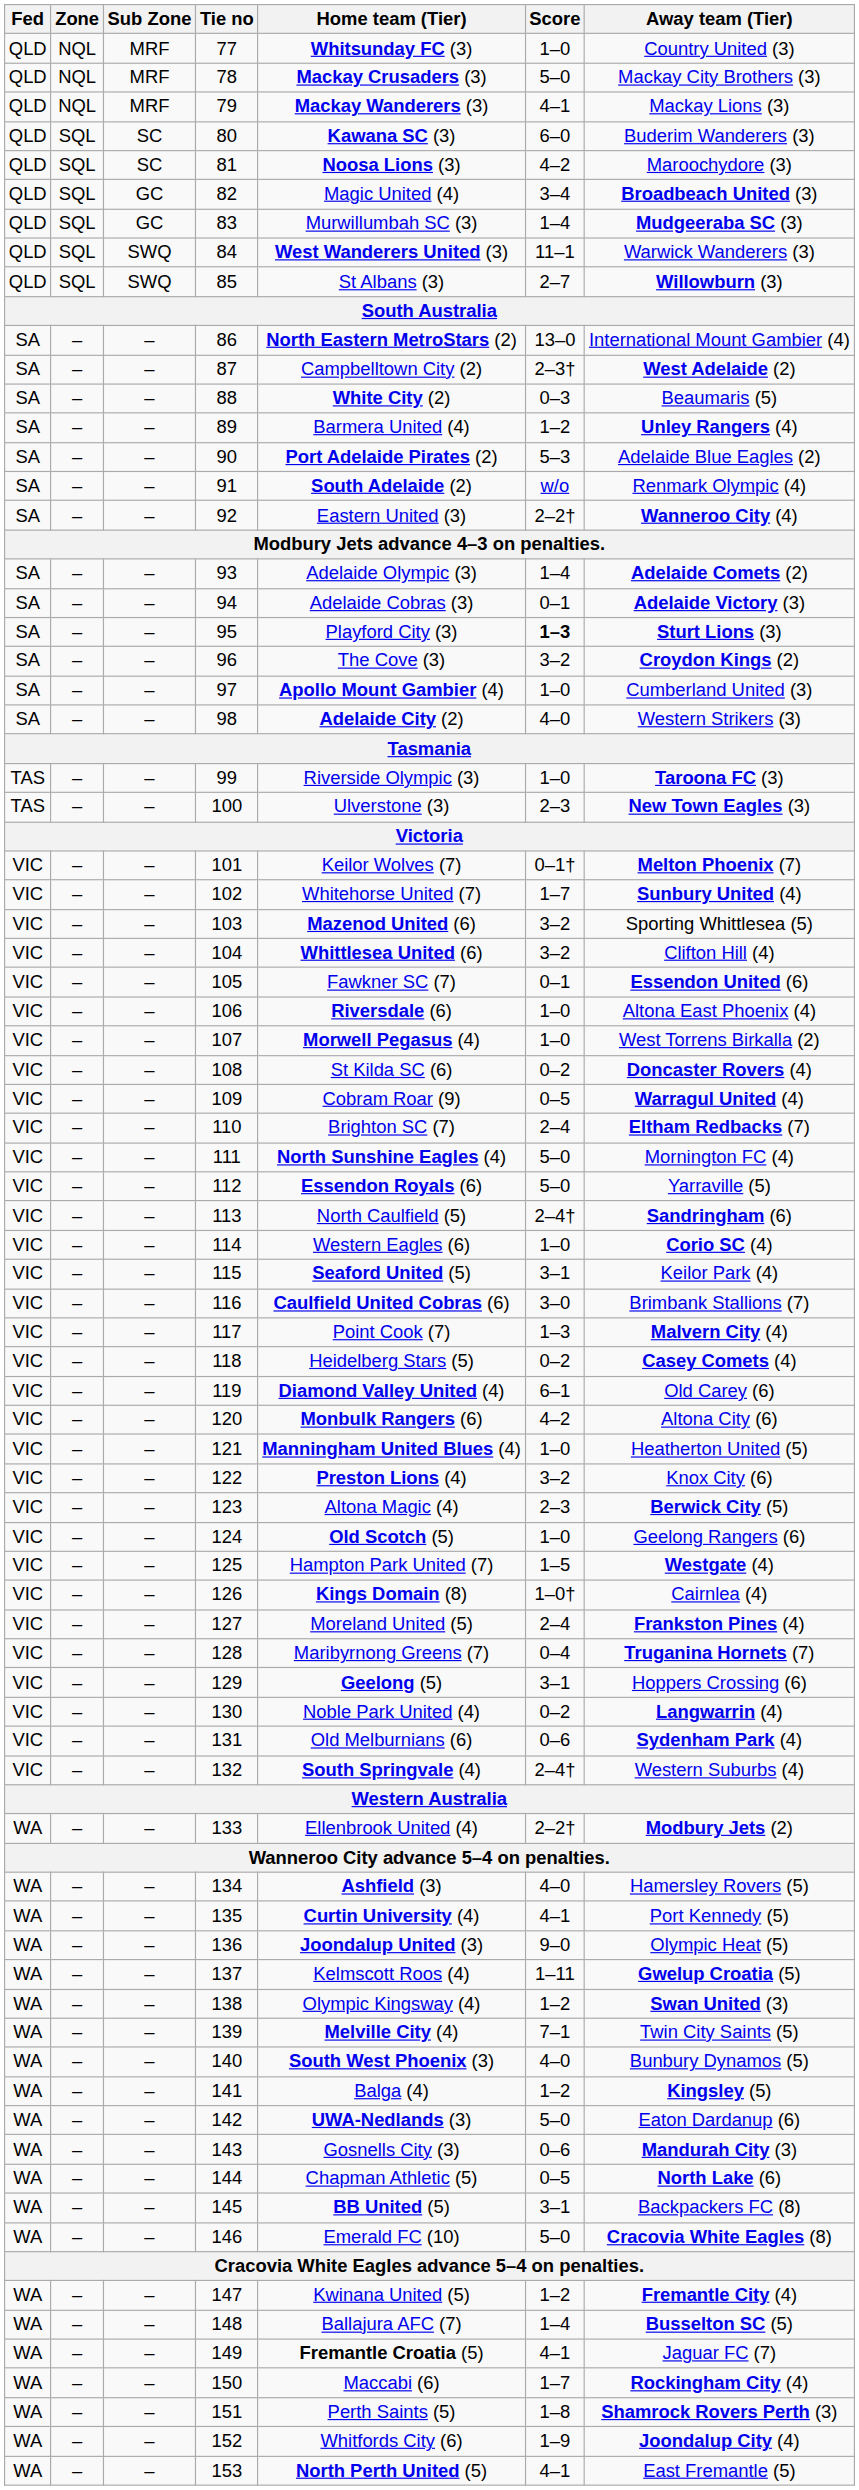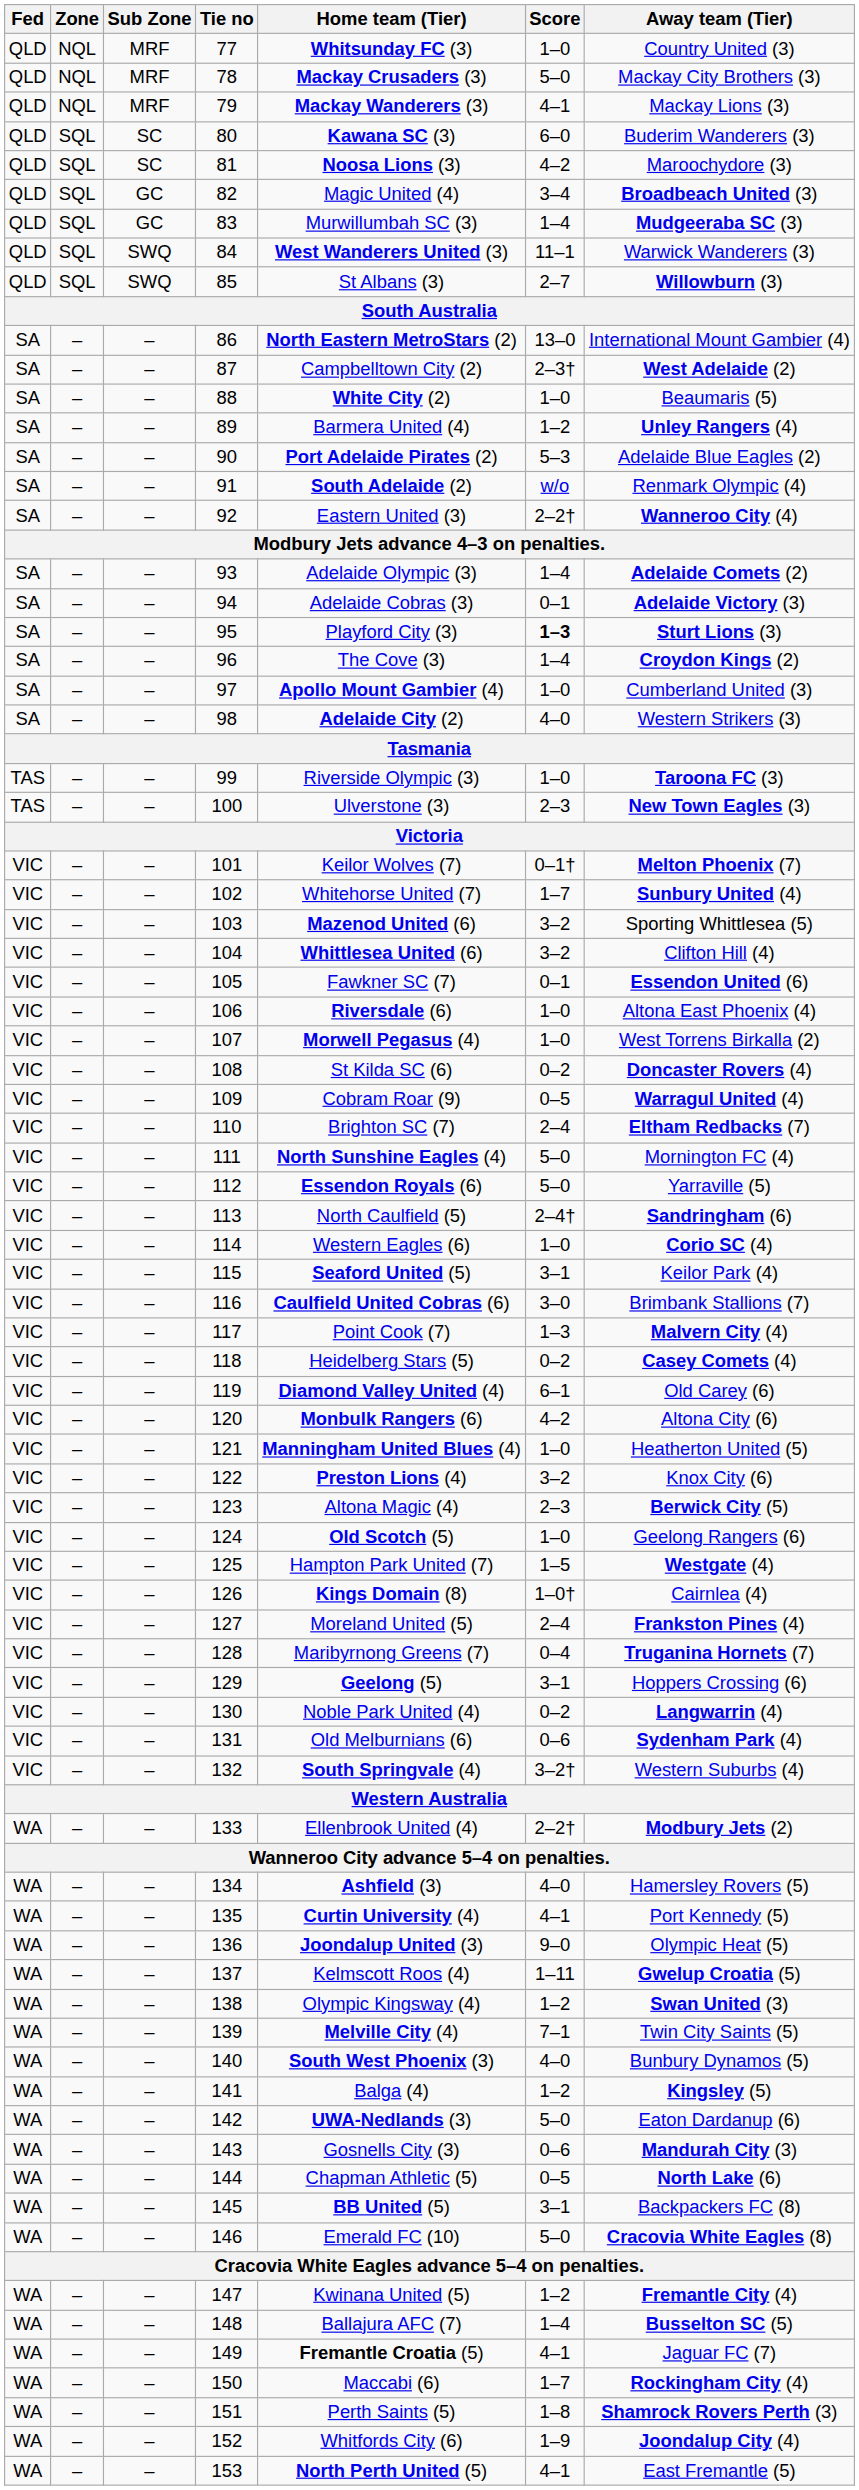 <table class="wikitable" style="text-align:center">
 <tr>
 <th>Fed</th>
 <th>Zone</th>
 <th>Sub Zone</th>
 <th>Tie no</th>
 <th>Home team (Tier)</th>
 <th>Score</th>
 <th>Away team (Tier)</th>
 </tr>
 <tr>
 <td>QLD</td>
 <td>NQL</td>
 <td>MRF</td>
 <td>77</td>
 <td><strong><a href='#'>Whitsunday FC</a></strong> (3)</td>
 <td>1–0</td>
 <td><a href='#'>Country United</a> (3)</td>
 </tr>
 <tr>
 <td>QLD</td>
 <td>NQL</td>
 <td>MRF</td>
 <td>78</td>
 <td><strong><a href='#'>Mackay Crusaders</a></strong> (3)</td>
 <td>5–0</td>
 <td><a href='#'>Mackay City Brothers</a> (3)</td>
 </tr>
 <tr>
 <td>QLD</td>
 <td>NQL</td>
 <td>MRF</td>
 <td>79</td>
 <td><strong><a href='#'>Mackay Wanderers</a></strong> (3)</td>
 <td>4–1</td>
 <td><a href='#'>Mackay Lions</a> (3)</td>
 </tr>
 <tr>
 <td>QLD</td>
 <td>SQL</td>
 <td>SC</td>
 <td>80</td>
 <td><strong><a href='#'>Kawana SC</a></strong> (3)</td>
 <td>6–0</td>
 <td><a href='#'>Buderim Wanderers</a> (3)</td>
 </tr>
 <tr>
 <td>QLD</td>
 <td>SQL</td>
 <td>SC</td>
 <td>81</td>
 <td><strong><a href='#'>Noosa Lions</a></strong> (3)</td>
 <td>4–2</td>
 <td><a href='#'>Maroochydore</a> (3)</td>
 </tr>
 <tr>
 <td>QLD</td>
 <td>SQL</td>
 <td>GC</td>
 <td>82</td>
 <td><a href='#'>Magic United</a> (4)</td>
 <td>3–4</td>
 <td><strong><a href='#'>Broadbeach United</a></strong> (3)</td>
 </tr>
 <tr>
 <td>QLD</td>
 <td>SQL</td>
 <td>GC</td>
 <td>83</td>
 <td><a href='#'>Murwillumbah SC</a> (3)</td>
 <td>1–4</td>
 <td><strong><a href='#'>Mudgeeraba SC</a></strong> (3)</td>
 </tr>
 <tr>
 <td>QLD</td>
 <td>SQL</td>
 <td>SWQ</td>
 <td>84</td>
 <td><strong><a href='#'>West Wanderers United</a></strong> (3)</td>
 <td>11–1</td>
 <td><a href='#'>Warwick Wanderers</a> (3)</td>
 </tr>
 <tr>
 <td>QLD</td>
 <td>SQL</td>
 <td>SWQ</td>
 <td>85</td>
 <td><a href='#'>St Albans</a> (3)</td>
 <td>2–7</td>
 <td><strong><a href='#'>Willowburn</a></strong> (3)</td>
 </tr>
 <tr>
 <th colspan=7><a href='#'>South Australia</a></th>
 </tr>
 <tr>
 <td>SA</td>
 <td>–</td>
 <td>–</td>
 <td>86</td>
 <td><strong><a href='#'>North Eastern MetroStars</a></strong> (2)</td>
 <td>13–0</td>
 <td><a href='#'>International Mount Gambier</a> (4)</td>
 </tr>
 <tr>
 <td>SA</td>
 <td>–</td>
 <td>–</td>
 <td>87</td>
 <td><a href='#'>Campbelltown City</a> (2)</td>
 <td>2–3†</td>
 <td><strong><a href='#'>West Adelaide</a></strong> (2)</td>
 </tr>
 <tr>
 <td>SA</td>
 <td>–</td>
 <td>–</td>
 <td>88</td>
 <td><strong><a href='#'>White City</a></strong> (2)</td>
-<td>0–3</td>
+<td>1–0</td>
 <td><a href='#'>Beaumaris</a> (5)</td>
 </tr>
 <tr>
 <td>SA</td>
 <td>–</td>
 <td>–</td>
 <td>89</td>
 <td><a href='#'>Barmera United</a> (4)</td>
 <td>1–2</td>
 <td><strong><a href='#'>Unley Rangers</a></strong> (4)</td>
 </tr>
 <tr>
 <td>SA</td>
 <td>–</td>
 <td>–</td>
 <td>90</td>
 <td><strong><a href='#'>Port Adelaide Pirates</a></strong> (2)</td>
 <td>5–3</td>
 <td><a href='#'>Adelaide Blue Eagles</a> (2)</td>
 </tr>
 <tr>
 <td>SA</td>
 <td>–</td>
 <td>–</td>
 <td>91</td>
 <td><strong><a href='#'>South Adelaide</a></strong> (2)</td>
 <td><a href='#'>w/o</a></td>
 <td><a href='#'>Renmark Olympic</a> (4)</td>
 </tr>
 <tr>
 <td>SA</td>
 <td>–</td>
 <td>–</td>
 <td>92</td>
 <td><a href='#'>Eastern United</a> (3)</td>
 <td>2–2†</td>
 <td><strong><a href='#'>Wanneroo City</a></strong> (4)</td>
 </tr>
 <tr>
 <th colspan=7>Modbury Jets advance 4–3 on penalties.</th>
 </tr>
 <tr>
 <td>SA</td>
 <td>–</td>
 <td>–</td>
 <td>93</td>
 <td><a href='#'>Adelaide Olympic</a> (3)</td>
 <td>1–4</td>
 <td><strong><a href='#'>Adelaide Comets</a></strong> (2)</td>
 </tr>
 <tr>
 <td>SA</td>
 <td>–</td>
 <td>–</td>
 <td>94</td>
 <td><a href='#'>Adelaide Cobras</a> (3)</td>
 <td>0–1</td>
 <td><strong><a href='#'>Adelaide Victory</a></strong> (3)</td>
 </tr>
 <tr>
 <td>SA</td>
 <td>–</td>
 <td>–</td>
 <td>95</td>
 <td><a href='#'>Playford City</a> (3)</td>
 <td><strong>1–3</strong></td>
 <td><strong><a href='#'>Sturt Lions</a></strong> (3)</td>
 </tr>
 <tr>
 <td>SA</td>
 <td>–</td>
 <td>–</td>
 <td>96</td>
 <td><a href='#'>The Cove</a> (3)</td>
-<td>3–2</td>
+<td>1–4</td>
 <td><strong><a href='#'>Croydon Kings</a></strong> (2)</td>
 </tr>
 <tr>
 <td>SA</td>
 <td>–</td>
 <td>–</td>
 <td>97</td>
 <td><strong><a href='#'>Apollo Mount Gambier</a></strong> (4)</td>
 <td>1–0</td>
 <td><a href='#'>Cumberland United</a> (3)</td>
 </tr>
 <tr>
 <td>SA</td>
 <td>–</td>
 <td>–</td>
 <td>98</td>
 <td><strong><a href='#'>Adelaide City</a></strong> (2)</td>
 <td>4–0</td>
 <td><a href='#'>Western Strikers</a> (3)</td>
 </tr>
 <tr>
 <th colspan=7><a href='#'>Tasmania</a></th>
 </tr>
 <tr>
 <td>TAS</td>
 <td>–</td>
 <td>–</td>
 <td>99</td>
 <td><a href='#'>Riverside Olympic</a> (3)</td>
 <td>1–0</td>
 <td><strong><a href='#'>Taroona FC</a></strong> (3)</td>
 </tr>
 <tr>
 <td>TAS</td>
 <td>–</td>
 <td>–</td>
 <td>100</td>
 <td><a href='#'>Ulverstone</a> (3)</td>
 <td>2–3</td>
 <td><strong><a href='#'>New Town Eagles</a></strong> (3)</td>
 </tr>
 <tr>
 <th colspan=7><a href='#'>Victoria</a></th>
 </tr>
 <tr>
 <td>VIC</td>
 <td>–</td>
 <td>–</td>
 <td>101</td>
 <td><a href='#'>Keilor Wolves</a> (7)</td>
 <td>0–1†</td>
 <td><strong><a href='#'>Melton Phoenix</a></strong> (7)</td>
 </tr>
 <tr>
 <td>VIC</td>
 <td>–</td>
 <td>–</td>
 <td>102</td>
 <td><a href='#'>Whitehorse United</a> (7)</td>
 <td>1–7</td>
 <td><strong><a href='#'>Sunbury United</a></strong> (4)</td>
 </tr>
 <tr>
 <td>VIC</td>
 <td>–</td>
 <td>–</td>
 <td>103</td>
 <td><strong><a href='#'>Mazenod United</a></strong> (6)</td>
 <td>3–2</td>
 <td>Sporting Whittlesea (5)</td>
 </tr>
 <tr>
 <td>VIC</td>
 <td>–</td>
 <td>–</td>
 <td>104</td>
 <td><strong><a href='#'>Whittlesea United</a></strong> (6)</td>
 <td>3–2</td>
 <td><a href='#'>Clifton Hill</a> (4)</td>
 </tr>
 <tr>
 <td>VIC</td>
 <td>–</td>
 <td>–</td>
 <td>105</td>
 <td><a href='#'>Fawkner SC</a> (7)</td>
 <td>0–1</td>
 <td><strong><a href='#'>Essendon United</a></strong> (6)</td>
 </tr>
 <tr>
 <td>VIC</td>
 <td>–</td>
 <td>–</td>
 <td>106</td>
 <td><strong><a href='#'>Riversdale</a></strong> (6)</td>
 <td>1–0</td>
 <td><a href='#'>Altona East Phoenix</a> (4)</td>
 </tr>
 <tr>
 <td>VIC</td>
 <td>–</td>
 <td>–</td>
 <td>107</td>
 <td><strong><a href='#'>Morwell Pegasus</a></strong> (4)</td>
 <td>1–0</td>
 <td><a href='#'>West Torrens Birkalla</a> (2)</td>
 </tr>
 <tr>
 <td>VIC</td>
 <td>–</td>
 <td>–</td>
 <td>108</td>
 <td><a href='#'>St Kilda SC</a> (6)</td>
 <td>0–2</td>
 <td><strong><a href='#'>Doncaster Rovers</a></strong> (4)</td>
 </tr>
 <tr>
 <td>VIC</td>
 <td>–</td>
 <td>–</td>
 <td>109</td>
 <td><a href='#'>Cobram Roar</a> (9)</td>
 <td>0–5</td>
 <td><strong><a href='#'>Warragul United</a></strong> (4)</td>
 </tr>
 <tr>
 <td>VIC</td>
 <td>–</td>
 <td>–</td>
 <td>110</td>
 <td><a href='#'>Brighton SC</a> (7)</td>
 <td>2–4</td>
 <td><strong><a href='#'>Eltham Redbacks</a></strong> (7)</td>
 </tr>
 <tr>
 <td>VIC</td>
 <td>–</td>
 <td>–</td>
 <td>111</td>
 <td><strong><a href='#'>North Sunshine Eagles</a></strong> (4)</td>
 <td>5–0</td>
 <td><a href='#'>Mornington FC</a> (4)</td>
 </tr>
 <tr>
 <td>VIC</td>
 <td>–</td>
 <td>–</td>
 <td>112</td>
 <td><strong><a href='#'>Essendon Royals</a></strong> (6)</td>
 <td>5–0</td>
 <td><a href='#'>Yarraville</a> (5)</td>
 </tr>
 <tr>
 <td>VIC</td>
 <td>–</td>
 <td>–</td>
 <td>113</td>
 <td><a href='#'>North Caulfield</a> (5)</td>
 <td>2–4†</td>
 <td><strong><a href='#'>Sandringham</a></strong> (6)</td>
 </tr>
 <tr>
 <td>VIC</td>
 <td>–</td>
 <td>–</td>
 <td>114</td>
 <td><a href='#'>Western Eagles</a> (6)</td>
 <td>1–0</td>
 <td><strong><a href='#'>Corio SC</a></strong> (4)</td>
 </tr>
 <tr>
 <td>VIC</td>
 <td>–</td>
 <td>–</td>
 <td>115</td>
 <td><strong><a href='#'>Seaford United</a></strong> (5)</td>
 <td>3–1</td>
 <td><a href='#'>Keilor Park</a> (4)</td>
 </tr>
 <tr>
 <td>VIC</td>
 <td>–</td>
 <td>–</td>
 <td>116</td>
 <td><strong><a href='#'>Caulfield United Cobras</a></strong> (6)</td>
 <td>3–0</td>
 <td><a href='#'>Brimbank Stallions</a> (7)</td>
 </tr>
 <tr>
 <td>VIC</td>
 <td>–</td>
 <td>–</td>
 <td>117</td>
 <td><a href='#'>Point Cook</a> (7)</td>
 <td>1–3</td>
 <td><strong><a href='#'>Malvern City</a></strong> (4)</td>
 </tr>
 <tr>
 <td>VIC</td>
 <td>–</td>
 <td>–</td>
 <td>118</td>
 <td><a href='#'>Heidelberg Stars</a> (5)</td>
 <td>0–2</td>
 <td><strong><a href='#'>Casey Comets</a></strong> (4)</td>
 </tr>
 <tr>
 <td>VIC</td>
 <td>–</td>
 <td>–</td>
 <td>119</td>
 <td><strong><a href='#'>Diamond Valley United</a></strong> (4)</td>
 <td>6–1</td>
 <td><a href='#'>Old Carey</a> (6)</td>
 </tr>
 <tr>
 <td>VIC</td>
 <td>–</td>
 <td>–</td>
 <td>120</td>
 <td><strong><a href='#'>Monbulk Rangers</a></strong> (6)</td>
 <td>4–2</td>
 <td><a href='#'>Altona City</a> (6)</td>
 </tr>
 <tr>
 <td>VIC</td>
 <td>–</td>
 <td>–</td>
 <td>121</td>
 <td><strong><a href='#'>Manningham United Blues</a></strong> (4)</td>
 <td>1–0</td>
 <td><a href='#'>Heatherton United</a> (5)</td>
 </tr>
 <tr>
 <td>VIC</td>
 <td>–</td>
 <td>–</td>
 <td>122</td>
 <td><strong><a href='#'>Preston Lions</a></strong> (4)</td>
 <td>3–2</td>
 <td><a href='#'>Knox City</a> (6)</td>
 </tr>
 <tr>
 <td>VIC</td>
 <td>–</td>
 <td>–</td>
 <td>123</td>
 <td><a href='#'>Altona Magic</a>  (4)</td>
 <td>2–3</td>
 <td><strong><a href='#'>Berwick City</a></strong> (5)</td>
 </tr>
 <tr>
 <td>VIC</td>
 <td>–</td>
 <td>–</td>
 <td>124</td>
 <td><strong><a href='#'>Old Scotch</a></strong> (5)</td>
 <td>1–0</td>
 <td><a href='#'>Geelong Rangers</a> (6)</td>
 </tr>
 <tr>
 <td>VIC</td>
 <td>–</td>
 <td>–</td>
 <td>125</td>
 <td><a href='#'>Hampton Park United</a> (7)</td>
 <td>1–5</td>
 <td><strong><a href='#'>Westgate</a></strong> (4)</td>
 </tr>
 <tr>
 <td>VIC</td>
 <td>–</td>
 <td>–</td>
 <td>126</td>
 <td><strong><a href='#'>Kings Domain</a></strong> (8)</td>
 <td>1–0†</td>
 <td><a href='#'>Cairnlea</a> (4)</td>
 </tr>
 <tr>
 <td>VIC</td>
 <td>–</td>
 <td>–</td>
 <td>127</td>
 <td><a href='#'>Moreland United</a> (5)</td>
 <td>2–4</td>
 <td><strong><a href='#'>Frankston Pines</a></strong> (4)</td>
 </tr>
 <tr>
 <td>VIC</td>
 <td>–</td>
 <td>–</td>
 <td>128</td>
 <td><a href='#'>Maribyrnong Greens</a> (7)</td>
 <td>0–4</td>
 <td><strong><a href='#'>Truganina Hornets</a></strong> (7)</td>
 </tr>
 <tr>
 <td>VIC</td>
 <td>–</td>
 <td>–</td>
 <td>129</td>
 <td><strong><a href='#'>Geelong</a></strong> (5)</td>
 <td>3–1</td>
 <td><a href='#'>Hoppers Crossing</a> (6)</td>
 </tr>
 <tr>
 <td>VIC</td>
 <td>–</td>
 <td>–</td>
 <td>130</td>
 <td><a href='#'>Noble Park United</a> (4)</td>
 <td>0–2</td>
 <td><strong><a href='#'>Langwarrin</a></strong> (4)</td>
 </tr>
 <tr>
 <td>VIC</td>
 <td>–</td>
 <td>–</td>
 <td>131</td>
 <td><a href='#'>Old Melburnians</a> (6)</td>
 <td>0–6</td>
 <td><strong><a href='#'>Sydenham Park</a></strong> (4)</td>
 </tr>
 <tr>
 <td>VIC</td>
 <td>–</td>
 <td>–</td>
 <td>132</td>
 <td><strong><a href='#'>South Springvale</a></strong> (4)</td>
-<td>2–4†</td>
+<td>3–2†</td>
 <td><a href='#'>Western Suburbs</a> (4)</td>
 </tr>
 <tr>
 <th colspan=7><a href='#'>Western Australia</a></th>
 </tr>
 <tr>
 <td>WA</td>
 <td>–</td>
 <td>–</td>
 <td>133</td>
 <td><a href='#'>Ellenbrook United</a> (4)</td>
 <td>2–2†</td>
 <td><strong><a href='#'>Modbury Jets</a></strong> (2)</td>
 </tr>
 <tr>
 <th colspan=7>Wanneroo City advance 5–4 on penalties.</th>
 </tr>
 <tr>
 <td>WA</td>
 <td>–</td>
 <td>–</td>
 <td>134</td>
 <td><strong><a href='#'>Ashfield</a></strong> (3)</td>
 <td>4–0</td>
 <td><a href='#'>Hamersley Rovers</a> (5)</td>
 </tr>
 <tr>
 <td>WA</td>
 <td>–</td>
 <td>–</td>
 <td>135</td>
 <td><strong><a href='#'>Curtin University</a></strong> (4)</td>
 <td>4–1</td>
 <td><a href='#'>Port Kennedy</a> (5)</td>
 </tr>
 <tr>
 <td>WA</td>
 <td>–</td>
 <td>–</td>
 <td>136</td>
 <td><strong><a href='#'>Joondalup United</a></strong> (3)</td>
 <td>9–0</td>
 <td><a href='#'>Olympic Heat</a> (5)</td>
 </tr>
 <tr>
 <td>WA</td>
 <td>–</td>
 <td>–</td>
 <td>137</td>
 <td><a href='#'>Kelmscott Roos</a> (4)</td>
 <td>1–11</td>
 <td><strong><a href='#'>Gwelup Croatia</a></strong> (5)</td>
 </tr>
 <tr>
 <td>WA</td>
 <td>–</td>
 <td>–</td>
 <td>138</td>
 <td><a href='#'>Olympic Kingsway</a> (4)</td>
 <td>1–2</td>
 <td><strong><a href='#'>Swan United</a></strong> (3)</td>
 </tr>
 <tr>
 <td>WA</td>
 <td>–</td>
 <td>–</td>
 <td>139</td>
 <td><strong><a href='#'>Melville City</a></strong> (4)</td>
 <td>7–1</td>
 <td><a href='#'>Twin City Saints</a> (5)</td>
 </tr>
 <tr>
 <td>WA</td>
 <td>–</td>
 <td>–</td>
 <td>140</td>
 <td><strong><a href='#'>South West Phoenix</a></strong> (3)</td>
 <td>4–0</td>
 <td><a href='#'>Bunbury Dynamos</a> (5)</td>
 </tr>
 <tr>
 <td>WA</td>
 <td>–</td>
 <td>–</td>
 <td>141</td>
 <td><a href='#'>Balga</a> (4)</td>
 <td>1–2</td>
 <td><strong><a href='#'>Kingsley</a></strong> (5)</td>
 </tr>
 <tr>
 <td>WA</td>
 <td>–</td>
 <td>–</td>
 <td>142</td>
 <td><strong><a href='#'>UWA-Nedlands</a></strong> (3)</td>
 <td>5–0</td>
 <td><a href='#'>Eaton Dardanup</a> (6)</td>
 </tr>
 <tr>
 <td>WA</td>
 <td>–</td>
 <td>–</td>
 <td>143</td>
 <td><a href='#'>Gosnells City</a> (3)</td>
 <td>0–6</td>
 <td><strong><a href='#'>Mandurah City</a></strong> (3)</td>
 </tr>
 <tr>
 <td>WA</td>
 <td>–</td>
 <td>–</td>
 <td>144</td>
 <td><a href='#'>Chapman Athletic</a> (5)</td>
 <td>0–5</td>
 <td><strong><a href='#'>North Lake</a></strong> (6)</td>
 </tr>
 <tr>
 <td>WA</td>
 <td>–</td>
 <td>–</td>
 <td>145</td>
 <td><strong><a href='#'>BB United</a></strong> (5)</td>
 <td>3–1</td>
 <td><a href='#'>Backpackers FC</a> (8)</td>
 </tr>
 <tr>
 <td>WA</td>
 <td>–</td>
 <td>–</td>
 <td>146</td>
 <td><a href='#'>Emerald FC</a> (10)</td>
 <td>5–0</td>
 <td><strong><a href='#'>Cracovia White Eagles</a></strong> (8)</td>
 </tr>
 <tr>
 <th colspan=7>Cracovia White Eagles advance 5–4 on penalties.</th>
 </tr>
 <tr>
 <td>WA</td>
 <td>–</td>
 <td>–</td>
 <td>147</td>
 <td><a href='#'>Kwinana United</a> (5)</td>
 <td>1–2</td>
 <td><strong><a href='#'>Fremantle City</a></strong> (4)</td>
 </tr>
 <tr>
 <td>WA</td>
 <td>–</td>
 <td>–</td>
 <td>148</td>
 <td><a href='#'>Ballajura AFC</a> (7)</td>
 <td>1–4</td>
 <td><strong><a href='#'>Busselton SC</a></strong> (5)</td>
 </tr>
 <tr>
 <td>WA</td>
 <td>–</td>
 <td>–</td>
 <td>149</td>
 <td><strong>Fremantle Croatia</strong> (5)</td>
 <td>4–1</td>
 <td><a href='#'>Jaguar FC</a> (7)</td>
 </tr>
 <tr>
 <td>WA</td>
 <td>–</td>
 <td>–</td>
 <td>150</td>
 <td><a href='#'>Maccabi</a> (6)</td>
 <td>1–7</td>
 <td><strong><a href='#'>Rockingham City</a></strong> (4)</td>
 </tr>
 <tr>
 <td>WA</td>
 <td>–</td>
 <td>–</td>
 <td>151</td>
 <td><a href='#'>Perth Saints</a> (5)</td>
 <td>1–8</td>
 <td><strong><a href='#'>Shamrock Rovers Perth</a></strong> (3)</td>
 </tr>
 <tr>
 <td>WA</td>
 <td>–</td>
 <td>–</td>
 <td>152</td>
 <td><a href='#'>Whitfords City</a> (6)</td>
 <td>1–9</td>
 <td><strong><a href='#'>Joondalup City</a></strong> (4)</td>
 </tr>
 <tr>
 <td>WA</td>
 <td>–</td>
 <td>–</td>
 <td>153</td>
 <td><strong><a href='#'>North Perth United</a></strong> (5)</td>
 <td>4–1</td>
 <td><a href='#'>East Fremantle</a> (5)</td>
 </tr>
 </table>
